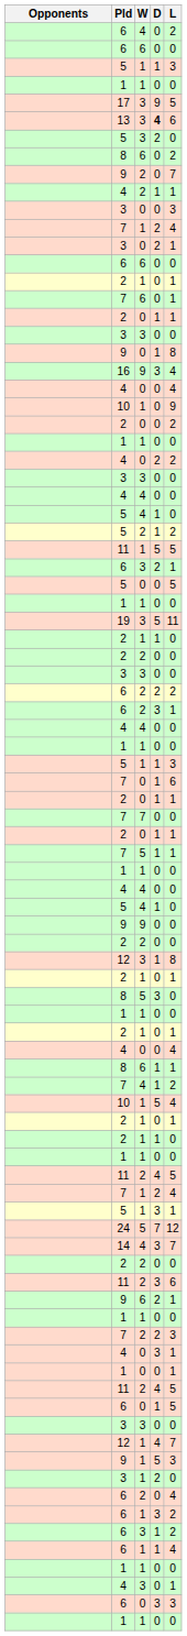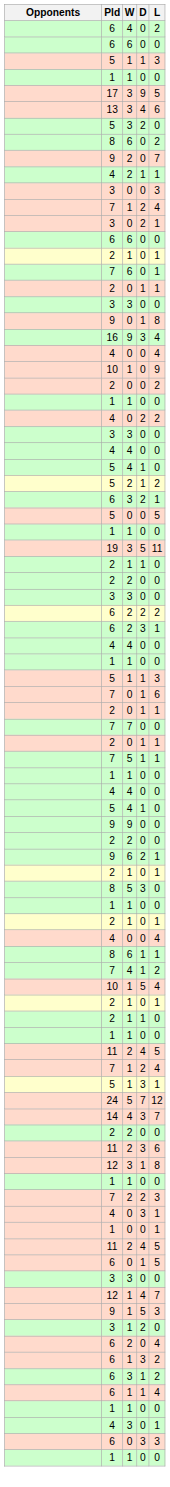 <table class="wikitable sortable collapsible collapsed" style="text-align:center">
 <tr>
 <th style="width:145px">Opponents</th>
 <th style="width:1px">Pld</th>
 <th style="width:1px">W</th>
 <th style="width:1px">D</th>
 <th style="width:1px">L</th>
 </tr>
 <tr bgcolor=CCFFCC>
 <td align=left></td>
 <td>6</td>
 <td>4</td>
 <td>0</td>
 <td>2</td>
 </tr>
 <tr bgcolor=CCFFCC>
 <td align=left></td>
 <td>6</td>
 <td>6</td>
 <td>0</td>
 <td>0</td>
 </tr>
 <tr bgcolor=FFDACC>
 <td align=left></td>
 <td>5</td>
 <td>1</td>
 <td>1</td>
 <td>3</td>
 </tr>
 <tr bgcolor=CCFFCC>
 <td align=left></td>
 <td>1</td>
 <td>1</td>
 <td>0</td>
 <td>0</td>
 </tr>
 <tr bgcolor=FFDACC>
 <td align=left></td>
 <td>17</td>
 <td>3</td>
 <td>9</td>
 <td>5</td>
 </tr>
 <tr bgcolor=FFDACC>
 <td align=left></td>
 <td>13</td>
 <td>3</td>
-<td><strong>4</strong></td>
+<td>4</td>
 <td>6</td>
 </tr>
 <tr bgcolor=CCFFCC>
 <td align=left></td>
 <td>5</td>
 <td>3</td>
 <td>2</td>
 <td>0</td>
 </tr>
 <tr bgcolor=CCFFCC>
 <td align=left></td>
 <td>8</td>
 <td>6</td>
 <td>0</td>
 <td>2</td>
 </tr>
 <tr bgcolor=FFDACC>
 <td align=left></td>
 <td>9</td>
 <td>2</td>
 <td>0</td>
 <td>7</td>
 </tr>
 <tr bgcolor=CCFFCC>
 <td align=left></td>
 <td>4</td>
 <td>2</td>
 <td>1</td>
 <td>1</td>
 </tr>
 <tr bgcolor=FFDACC>
 <td align=left></td>
 <td>3</td>
 <td>0</td>
 <td>0</td>
 <td>3</td>
 </tr>
 <tr bgcolor=FFDACC>
 <td align=left></td>
 <td>7</td>
 <td>1</td>
 <td>2</td>
 <td>4</td>
 </tr>
 <tr bgcolor=FFDACC>
 <td align=left></td>
 <td>3</td>
 <td>0</td>
 <td>2</td>
 <td>1</td>
 </tr>
 <tr bgcolor=CCFFCC>
 <td align=left></td>
 <td>6</td>
 <td>6</td>
 <td>0</td>
 <td>0</td>
 </tr>
 <tr bgcolor=FFFFCC>
 <td align=left></td>
 <td>2</td>
 <td>1</td>
 <td>0</td>
 <td>1</td>
 </tr>
 <tr bgcolor=CCFFCC>
 <td align=left></td>
 <td>7</td>
 <td>6</td>
 <td>0</td>
 <td>1</td>
 </tr>
 <tr bgcolor=FFDACC>
 <td align=left></td>
 <td>2</td>
 <td>0</td>
 <td>1</td>
 <td>1</td>
 </tr>
 <tr bgcolor=CCFFCC>
 <td align=left></td>
 <td>3</td>
 <td>3</td>
 <td>0</td>
 <td>0</td>
 </tr>
 <tr bgcolor=FFDACC>
 <td align=left></td>
 <td>9</td>
 <td>0</td>
 <td>1</td>
 <td>8</td>
 </tr>
 <tr bgcolor=CCFFCC>
 <td align=left></td>
 <td>16</td>
 <td>9</td>
 <td>3</td>
 <td>4</td>
 </tr>
 <tr bgcolor=FFDACC>
 <td align=left></td>
 <td>4</td>
 <td>0</td>
 <td>0</td>
 <td>4</td>
 </tr>
 <tr bgcolor=FFDACC>
 <td align=left></td>
 <td>10</td>
 <td>1</td>
 <td>0</td>
 <td>9</td>
 </tr>
 <tr bgcolor=FFDACC>
 <td align=left></td>
 <td>2</td>
 <td>0</td>
 <td>0</td>
 <td>2</td>
 </tr>
 <tr bgcolor=CCFFCC>
 <td align=left></td>
 <td>1</td>
 <td>1</td>
 <td>0</td>
 <td>0</td>
 </tr>
 <tr bgcolor=FFDACC>
 <td align=left></td>
 <td>4</td>
 <td>0</td>
 <td>2</td>
 <td>2</td>
 </tr>
 <tr bgcolor=CCFFCC>
 <td align=left></td>
 <td>3</td>
 <td>3</td>
 <td>0</td>
 <td>0</td>
 </tr>
 <tr bgcolor=CCFFCC>
 <td align=left></td>
 <td>4</td>
 <td>4</td>
 <td>0</td>
 <td>0</td>
 </tr>
 <tr bgcolor=CCFFCC>
 <td align=left></td>
 <td>5</td>
 <td>4</td>
 <td>1</td>
 <td>0</td>
 </tr>
 <tr bgcolor=FFFFCC>
 <td align=left></td>
 <td>5</td>
 <td>2</td>
 <td>1</td>
 <td>2</td>
 </tr>
-<tr bgcolor=FFDACC>
-<td align=left></td>
-<td>11</td>
-<td>1</td>
-<td>5</td>
-<td>5</td>
-</tr>
 <tr bgcolor=CCFFCC>
 <td align=left></td>
 <td>6</td>
 <td>3</td>
 <td>2</td>
 <td>1</td>
 </tr>
 <tr bgcolor=FFDACC>
 <td align=left></td>
 <td>5</td>
 <td>0</td>
 <td>0</td>
 <td>5</td>
 </tr>
 <tr bgcolor=CCFFCC>
 <td align=left></td>
 <td>1</td>
 <td>1</td>
 <td>0</td>
 <td>0</td>
 </tr>
 <tr bgcolor=FFDACC>
 <td align=left></td>
 <td>19</td>
 <td>3</td>
 <td>5</td>
 <td>11</td>
 </tr>
 <tr bgcolor=CCFFCC>
 <td align=left></td>
 <td>2</td>
 <td>1</td>
 <td>1</td>
 <td>0</td>
 </tr>
 <tr bgcolor=CCFFCC>
 <td align=left></td>
 <td>2</td>
 <td>2</td>
 <td>0</td>
 <td>0</td>
 </tr>
 <tr bgcolor=CCFFCC>
 <td align=left></td>
 <td>3</td>
 <td>3</td>
 <td>0</td>
 <td>0</td>
 </tr>
 <tr bgcolor=FFFFCC>
 <td align=left></td>
 <td>6</td>
 <td>2</td>
 <td>2</td>
 <td>2</td>
 </tr>
 <tr bgcolor=CCFFCC>
 <td align=left></td>
 <td>6</td>
 <td>2</td>
 <td>3</td>
 <td>1</td>
 </tr>
 <tr bgcolor=CCFFCC>
 <td align=left></td>
 <td>4</td>
 <td>4</td>
 <td>0</td>
 <td>0</td>
 </tr>
 <tr bgcolor=CCFFCC>
 <td align=left></td>
 <td>1</td>
 <td>1</td>
 <td>0</td>
 <td>0</td>
 </tr>
 <tr bgcolor=FFDACC>
 <td align=left></td>
 <td>5</td>
 <td>1</td>
 <td>1</td>
 <td>3</td>
 </tr>
 <tr bgcolor=FFDACC>
 <td align=left></td>
 <td>7</td>
 <td>0</td>
 <td>1</td>
 <td>6</td>
 </tr>
 <tr bgcolor=FFDACC>
 <td align=left></td>
 <td>2</td>
 <td>0</td>
 <td>1</td>
 <td>1</td>
 </tr>
 <tr bgcolor=CCFFCC>
 <td align=left></td>
 <td>7</td>
 <td>7</td>
 <td>0</td>
 <td>0</td>
 </tr>
 <tr bgcolor=FFDACC>
 <td align=left></td>
 <td>2</td>
 <td>0</td>
 <td>1</td>
 <td>1</td>
 </tr>
 <tr bgcolor=CCFFCC>
 <td align=left></td>
 <td>7</td>
 <td>5</td>
 <td>1</td>
 <td>1</td>
 </tr>
 <tr bgcolor=CCFFCC>
 <td align=left></td>
 <td>1</td>
 <td>1</td>
 <td>0</td>
 <td>0</td>
 </tr>
 <tr bgcolor=CCFFCC>
 <td align=left></td>
 <td>4</td>
 <td>4</td>
 <td>0</td>
 <td>0</td>
 </tr>
 <tr bgcolor=CCFFCC>
 <td align=left></td>
 <td>5</td>
 <td>4</td>
 <td>1</td>
 <td>0</td>
 </tr>
 <tr bgcolor=CCFFCC>
 <td align=left></td>
 <td>9</td>
 <td>9</td>
 <td>0</td>
 <td>0</td>
 </tr>
 <tr bgcolor=CCFFCC>
 <td align=left></td>
 <td>2</td>
 <td>2</td>
 <td>0</td>
 <td>0</td>
 </tr>
-<tr bgcolor=FFDACC>
+<tr bgcolor=CCFFCC>
 <td align=left></td>
-<td>12</td>
-<td>3</td>
+<td>9</td>
+<td>6</td>
+<td>2</td>
 <td>1</td>
-<td>8</td>
 </tr>
 <tr bgcolor=FFFFCC>
 <td align=left></td>
 <td>2</td>
 <td>1</td>
 <td>0</td>
 <td>1</td>
 </tr>
 <tr bgcolor=CCFFCC>
 <td align=left></td>
 <td>8</td>
 <td>5</td>
 <td>3</td>
 <td>0</td>
 </tr>
 <tr bgcolor=CCFFCC>
 <td align=left></td>
 <td>1</td>
 <td>1</td>
 <td>0</td>
 <td>0</td>
 </tr>
 <tr bgcolor=FFFFCC>
 <td align=left></td>
 <td>2</td>
 <td>1</td>
 <td>0</td>
 <td>1</td>
 </tr>
 <tr bgcolor=FFDACC>
 <td align=left></td>
 <td>4</td>
 <td>0</td>
 <td>0</td>
 <td>4</td>
 </tr>
 <tr bgcolor=CCFFCC>
 <td align=left></td>
 <td>8</td>
 <td>6</td>
 <td>1</td>
 <td>1</td>
 </tr>
 <tr bgcolor=CCFFCC>
 <td align=left></td>
 <td>7</td>
 <td>4</td>
 <td>1</td>
 <td>2</td>
 </tr>
 <tr bgcolor=FFDACC>
 <td align=left></td>
 <td>10</td>
 <td>1</td>
 <td>5</td>
 <td>4</td>
 </tr>
 <tr bgcolor=FFFFCC>
 <td align=left></td>
 <td>2</td>
 <td>1</td>
 <td>0</td>
 <td>1</td>
 </tr>
 <tr bgcolor=CCFFCC>
 <td align=left></td>
 <td>2</td>
 <td>1</td>
 <td>1</td>
 <td>0</td>
 </tr>
 <tr bgcolor=CCFFCC>
 <td align=left></td>
 <td>1</td>
 <td>1</td>
 <td>0</td>
 <td>0</td>
 </tr>
 <tr bgcolor=FFDACC>
 <td align=left></td>
 <td>11</td>
 <td>2</td>
 <td>4</td>
 <td>5</td>
 </tr>
 <tr bgcolor=FFDACC>
 <td align=left></td>
 <td>7</td>
 <td>1</td>
 <td>2</td>
 <td>4</td>
 </tr>
 <tr bgcolor=FFFFCC>
 <td align=left></td>
 <td>5</td>
 <td>1</td>
 <td>3</td>
 <td>1</td>
 </tr>
 <tr bgcolor=FFDACC>
 <td align=left></td>
 <td>24</td>
 <td>5</td>
 <td>7</td>
 <td>12</td>
 </tr>
 <tr bgcolor=FFDACC>
 <td align=left></td>
 <td>14</td>
 <td>4</td>
 <td>3</td>
 <td>7</td>
 </tr>
 <tr bgcolor=CCFFCC>
 <td align=left></td>
 <td>2</td>
 <td>2</td>
 <td>0</td>
 <td>0</td>
 </tr>
 <tr bgcolor=FFDACC>
 <td align=left></td>
 <td>11</td>
 <td>2</td>
 <td>3</td>
 <td>6</td>
 </tr>
-<tr bgcolor=CCFFCC>
+<tr bgcolor=FFDACC>
 <td align=left></td>
-<td>9</td>
-<td>6</td>
-<td>2</td>
+<td>12</td>
+<td>3</td>
 <td>1</td>
+<td>8</td>
 </tr>
 <tr bgcolor=CCFFCC>
 <td align=left></td>
 <td>1</td>
 <td>1</td>
 <td>0</td>
 <td>0</td>
 </tr>
 <tr bgcolor=FFDACC>
 <td align=left></td>
 <td>7</td>
 <td>2</td>
 <td>2</td>
 <td>3</td>
 </tr>
 <tr bgcolor=FFDACC>
 <td align=left></td>
 <td>4</td>
 <td>0</td>
 <td>3</td>
 <td>1</td>
 </tr>
 <tr bgcolor=FFDACC>
 <td align=left></td>
 <td>1</td>
 <td>0</td>
 <td>0</td>
 <td>1</td>
 </tr>
 <tr bgcolor=FFDACC>
 <td align=left></td>
 <td>11</td>
 <td>2</td>
 <td>4</td>
 <td>5</td>
 </tr>
 <tr bgcolor=FFDACC>
 <td align=left></td>
 <td>6</td>
 <td>0</td>
 <td>1</td>
 <td>5</td>
 </tr>
 <tr bgcolor=CCFFCC>
 <td align=left></td>
 <td>3</td>
 <td>3</td>
 <td>0</td>
 <td>0</td>
 </tr>
 <tr bgcolor=FFDACC>
 <td align=left></td>
 <td>12</td>
 <td>1</td>
 <td>4</td>
 <td>7</td>
 </tr>
 <tr bgcolor=FFDACC>
 <td align=left></td>
 <td>9</td>
 <td>1</td>
 <td>5</td>
 <td>3</td>
 </tr>
 <tr bgcolor=CCFFCC>
 <td align=left></td>
 <td>3</td>
 <td>1</td>
 <td>2</td>
 <td>0</td>
 </tr>
 <tr bgcolor=FFDACC>
 <td align=left></td>
 <td>6</td>
 <td>2</td>
 <td>0</td>
 <td>4</td>
 </tr>
 <tr bgcolor=FFDACC>
 <td align=left></td>
 <td>6</td>
 <td>1</td>
 <td>3</td>
 <td>2</td>
 </tr>
 <tr bgcolor=CCFFCC>
 <td align=left></td>
 <td>6</td>
 <td>3</td>
 <td>1</td>
 <td>2</td>
 </tr>
 <tr bgcolor=FFDACC>
 <td align=left></td>
 <td>6</td>
 <td>1</td>
 <td>1</td>
 <td>4</td>
 </tr>
 <tr bgcolor=CCFFCC>
 <td align=left></td>
 <td>1</td>
 <td>1</td>
 <td>0</td>
 <td>0</td>
 </tr>
 <tr bgcolor=CCFFCC>
 <td align=left></td>
 <td>4</td>
 <td>3</td>
 <td>0</td>
 <td>1</td>
 </tr>
 <tr bgcolor=FFDACC>
 <td align=left></td>
 <td>6</td>
 <td>0</td>
 <td>3</td>
 <td>3</td>
 </tr>
 <tr bgcolor=CCFFCC>
 <td align=left></td>
 <td>1</td>
 <td>1</td>
 <td>0</td>
 <td>0</td>
 </tr>
 </table>
